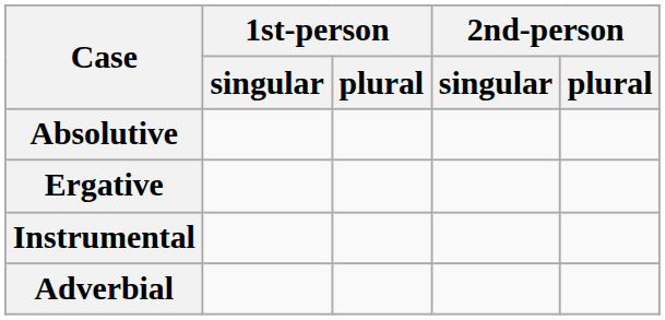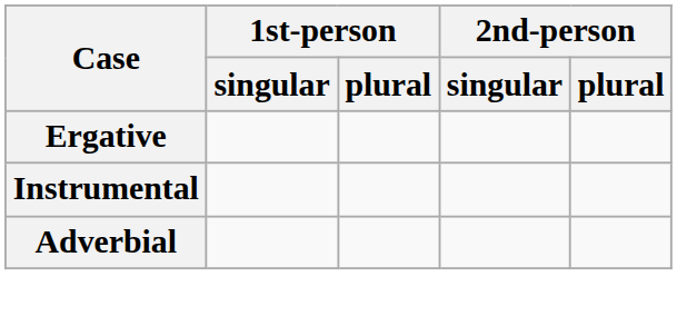 <table class="wikitable">
 <tr>
 <th rowspan="2">Case</th>
 <th colspan="2">1st-person</th>
 <th colspan="2">2nd-person</th>
 </tr>
 <tr>
 <th>singular</th>
 <th>plural</th>
 <th>singular</th>
 <th>plural</th>
-</tr>
-<tr>
-<th>Absolutive</th>
-<td></td>
-<td></td>
-<td></td>
-<td></td>
 </tr>
 <tr>
 <th>Ergative</th>
 <td></td>
 <td></td>
 <td></td>
 <td></td>
 </tr>
 <tr>
 <th>Instrumental</th>
 <td></td>
 <td></td>
 <td></td>
 <td></td>
 </tr>
 <tr>
 <th>Adverbial</th>
 <td></td>
 <td></td>
 <td></td>
 <td></td>
 </tr>
 </table>
